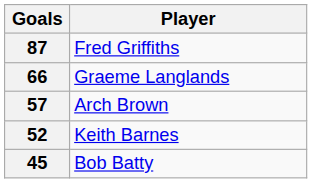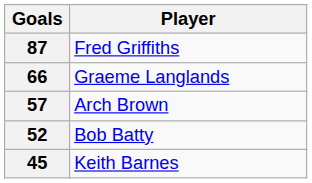 <table class="wikitable" style="text-align:left;">
 <tr>
 <th width=50>Goals</th>
 <th width=200>Player</th>
 </tr>
 <tr>
 <th>87</th>
 <td> <a href='#'>Fred Griffiths</a></td>
 </tr>
 <tr>
 <th>66</th>
 <td> <a href='#'>Graeme Langlands</a></td>
 </tr>
 <tr>
 <th>57</th>
 <td> <a href='#'>Arch Brown</a></td>
 </tr>
 <tr>
 <th>52</th>
-<td> <a href='#'>Keith Barnes</a></td>
+<td> <a href='#'>Bob Batty</a></td>
 </tr>
 <tr>
 <th>45</th>
-<td> <a href='#'>Bob Batty</a></td>
+<td> <a href='#'>Keith Barnes</a></td>
 </tr>
 </table>
